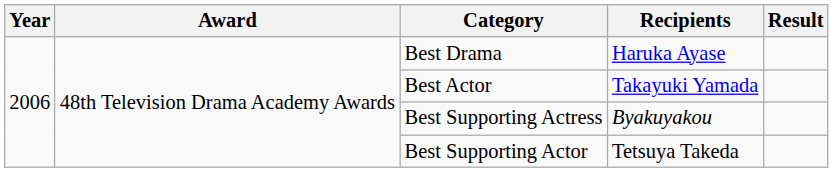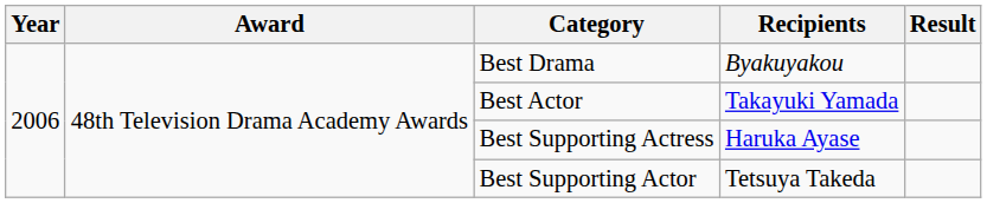 <table class="wikitable">
 <tr>
 <th>Year</th>
 <th>Award</th>
 <th>Category</th>
 <th>Recipients</th>
 <th>Result</th>
 </tr>
 <tr>
 <td rowspan=4>2006</td>
 <td rowspan=4>48th Television Drama Academy Awards</td>
 <td>Best Drama</td>
-<td><a href='#'>Haruka Ayase</a></td>
+<td><em>Byakuyakou</em></td>
 <td></td>
 </tr>
 <tr>
 <td>Best Actor</td>
 <td><a href='#'>Takayuki Yamada</a></td>
 <td></td>
 </tr>
 <tr>
 <td>Best Supporting Actress</td>
-<td><em>Byakuyakou</em></td>
+<td><a href='#'>Haruka Ayase</a></td>
 <td></td>
 </tr>
 <tr>
 <td>Best Supporting Actor</td>
 <td>Tetsuya Takeda</td>
 <td></td>
 </tr>
 </table>
